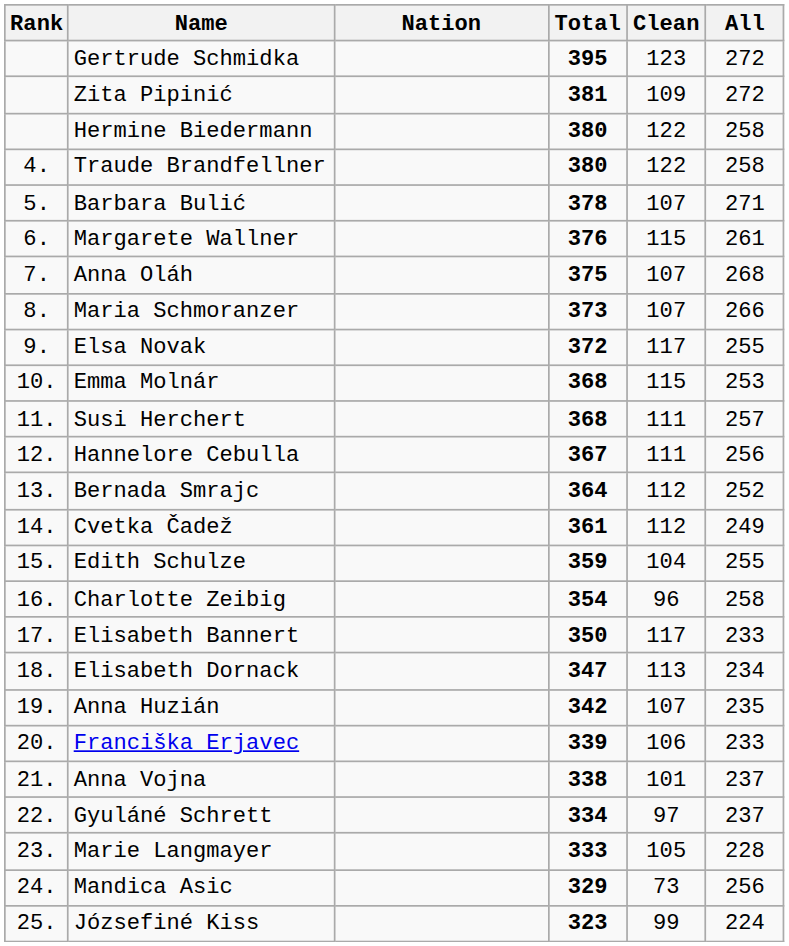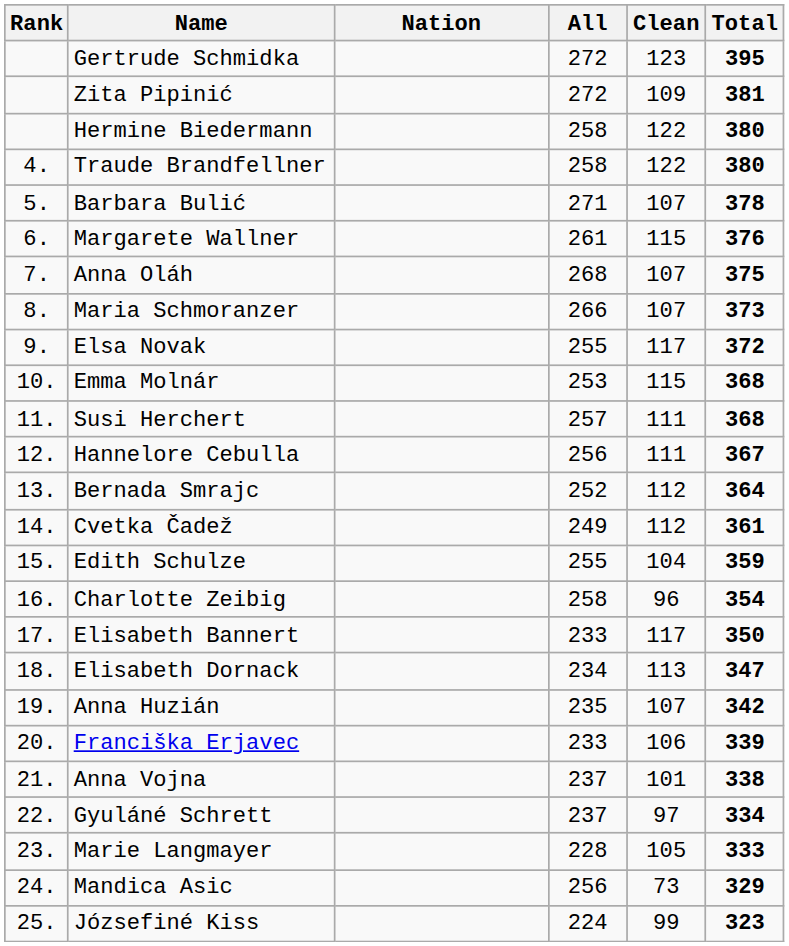 <table class="wikitable sortable" style="text-align:center">
 <tr>
 <th>Rank</th>
 <th width=150>Name</th>
 <th width=120>Nation</th>
+<th width=40>All</th>
+<th width=40>Clean</th>
 <th width=40>Total</th>
-<th width=40>Clean</th>
-<th width=40>All</th>
 </tr>
 <tr>
 <td></td>
 <td align="left">Gertrude Schmidka</td>
 <td align="left"></td>
+<td>272</td>
+<td>123</td>
 <td><strong>395</strong></td>
-<td>123</td>
-<td>272</td>
 </tr>
 <tr>
 <td></td>
 <td align="left">Zita Pipinić</td>
 <td align="left"></td>
+<td>272</td>
+<td>109</td>
 <td><strong>381</strong></td>
-<td>109</td>
-<td>272</td>
 </tr>
 <tr>
 <td></td>
 <td align="left">Hermine Biedermann</td>
 <td align="left"></td>
+<td>258</td>
+<td>122</td>
 <td><strong>380</strong></td>
-<td>122</td>
-<td>258</td>
 </tr>
 <tr>
 <td>4.</td>
 <td align="left">Traude Brandfellner</td>
 <td align="left"></td>
+<td>258</td>
+<td>122</td>
 <td><strong>380</strong></td>
-<td>122</td>
-<td>258</td>
 </tr>
 <tr>
 <td>5.</td>
 <td align="left">Barbara Bulić</td>
 <td align="left"></td>
+<td>271</td>
+<td>107</td>
 <td><strong>378</strong></td>
-<td>107</td>
-<td>271</td>
 </tr>
 <tr>
 <td>6.</td>
 <td align="left">Margarete Wallner</td>
 <td align="left"></td>
+<td>261</td>
+<td>115</td>
 <td><strong>376</strong></td>
-<td>115</td>
-<td>261</td>
 </tr>
 <tr>
 <td>7.</td>
 <td align="left">Anna Oláh</td>
 <td align="left"></td>
+<td>268</td>
+<td>107</td>
 <td><strong>375</strong></td>
-<td>107</td>
-<td>268</td>
 </tr>
 <tr>
 <td>8.</td>
 <td align="left">Maria Schmoranzer</td>
 <td align="left"></td>
+<td>266</td>
+<td>107</td>
 <td><strong>373</strong></td>
-<td>107</td>
-<td>266</td>
 </tr>
 <tr>
 <td>9.</td>
 <td align="left">Elsa Novak</td>
 <td align="left"></td>
+<td>255</td>
+<td>117</td>
 <td><strong>372</strong></td>
-<td>117</td>
-<td>255</td>
 </tr>
 <tr>
 <td>10.</td>
 <td align="left">Emma Molnár</td>
 <td align="left"></td>
+<td>253</td>
+<td>115</td>
 <td><strong>368</strong></td>
-<td>115</td>
-<td>253</td>
 </tr>
 <tr>
 <td>11.</td>
 <td align="left">Susi Herchert</td>
 <td align="left"></td>
+<td>257</td>
+<td>111</td>
 <td><strong>368</strong></td>
-<td>111</td>
-<td>257</td>
 </tr>
 <tr>
 <td>12.</td>
 <td align="left">Hannelore Cebulla</td>
 <td align="left"></td>
+<td>256</td>
+<td>111</td>
 <td><strong>367</strong></td>
-<td>111</td>
-<td>256</td>
 </tr>
 <tr>
 <td>13.</td>
 <td align="left">Bernada Smrajc</td>
 <td align="left"></td>
+<td>252</td>
+<td>112</td>
 <td><strong>364</strong></td>
-<td>112</td>
-<td>252</td>
 </tr>
 <tr>
 <td>14.</td>
 <td align="left">Cvetka Čadež</td>
 <td align="left"></td>
+<td>249</td>
+<td>112</td>
 <td><strong>361</strong></td>
-<td>112</td>
-<td>249</td>
 </tr>
 <tr>
 <td>15.</td>
 <td align="left">Edith Schulze</td>
 <td align="left"></td>
+<td>255</td>
+<td>104</td>
 <td><strong>359</strong></td>
-<td>104</td>
-<td>255</td>
 </tr>
 <tr>
 <td>16.</td>
 <td align="left">Charlotte Zeibig</td>
 <td align="left"></td>
+<td>258</td>
+<td>96</td>
 <td><strong>354</strong></td>
-<td>96</td>
-<td>258</td>
 </tr>
 <tr>
 <td>17.</td>
 <td align="left">Elisabeth Bannert</td>
 <td align="left"></td>
+<td>233</td>
+<td>117</td>
 <td><strong>350</strong></td>
-<td>117</td>
-<td>233</td>
 </tr>
 <tr>
 <td>18.</td>
 <td align="left">Elisabeth Dornack</td>
 <td align="left"></td>
+<td>234</td>
+<td>113</td>
 <td><strong>347</strong></td>
-<td>113</td>
-<td>234</td>
 </tr>
 <tr>
 <td>19.</td>
 <td align="left">Anna Huzián</td>
 <td align="left"></td>
+<td>235</td>
+<td>107</td>
 <td><strong>342</strong></td>
-<td>107</td>
-<td>235</td>
 </tr>
 <tr>
 <td>20.</td>
 <td align="left"><a href='#'>Franciška Erjavec</a></td>
 <td align="left"></td>
+<td>233</td>
+<td>106</td>
 <td><strong>339</strong></td>
-<td>106</td>
-<td>233</td>
 </tr>
 <tr>
 <td>21.</td>
 <td align="left">Anna Vojna</td>
 <td align="left"></td>
+<td>237</td>
+<td>101</td>
 <td><strong>338</strong></td>
-<td>101</td>
-<td>237</td>
 </tr>
 <tr>
 <td>22.</td>
 <td align="left">Gyuláné Schrett</td>
 <td align="left"></td>
+<td>237</td>
+<td>97</td>
 <td><strong>334</strong></td>
-<td>97</td>
-<td>237</td>
 </tr>
 <tr>
 <td>23.</td>
 <td align="left">Marie Langmayer</td>
 <td align="left"></td>
+<td>228</td>
+<td>105</td>
 <td><strong>333</strong></td>
-<td>105</td>
-<td>228</td>
 </tr>
 <tr>
 <td>24.</td>
 <td align="left">Mandica Asic</td>
 <td align="left"></td>
+<td>256</td>
+<td>73</td>
 <td><strong>329</strong></td>
-<td>73</td>
-<td>256</td>
 </tr>
 <tr>
 <td>25.</td>
 <td align="left">Józsefiné Kiss</td>
 <td align="left"></td>
+<td>224</td>
+<td>99</td>
 <td><strong>323</strong></td>
-<td>99</td>
-<td>224</td>
 </tr>
 </table>
